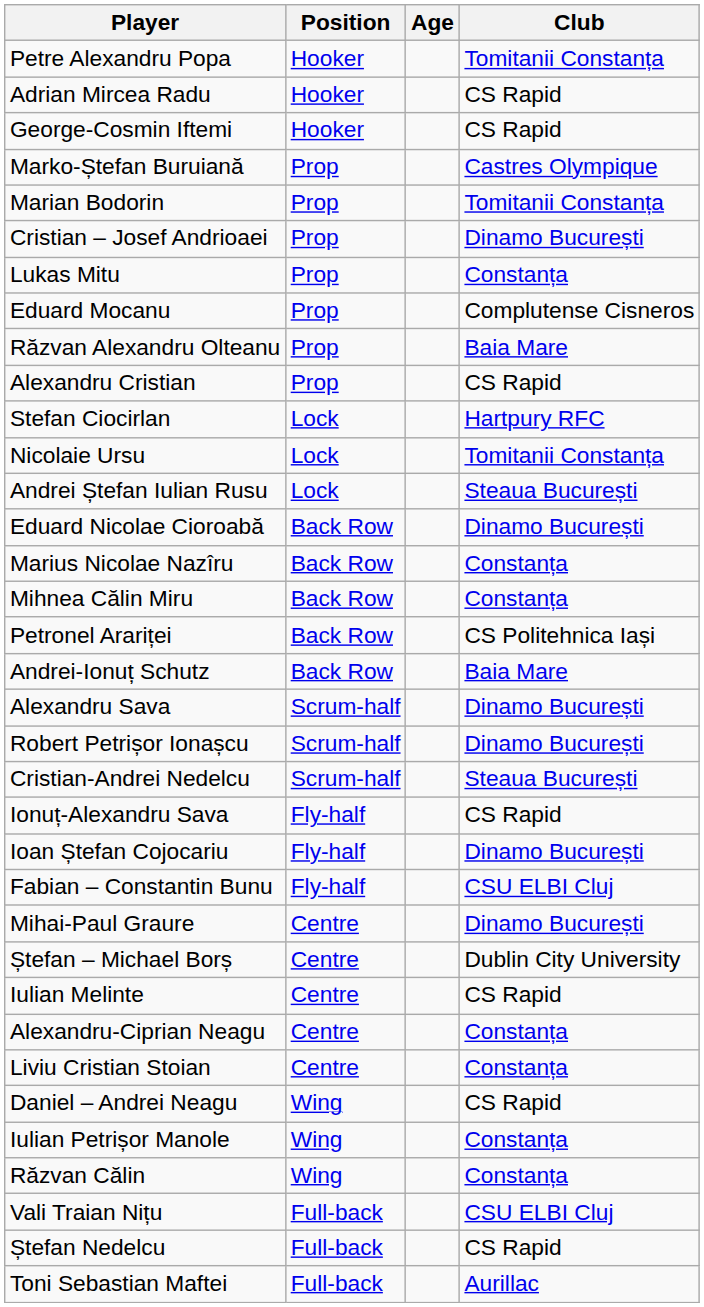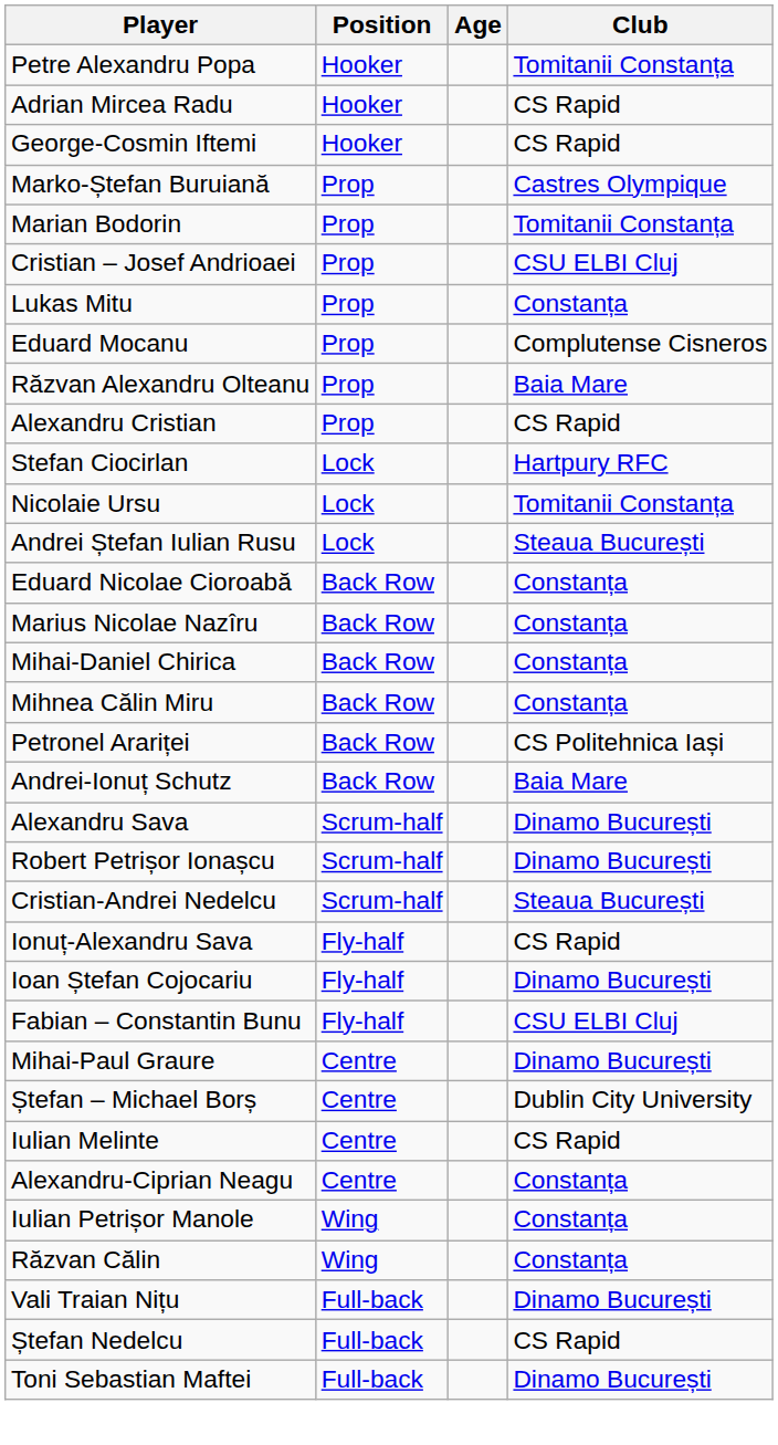 <table class="sortable wikitable">
 <tr>
 <th>Player</th>
 <th>Position</th>
 <th>Age</th>
 <th>Club</th>
 </tr>
 <tr>
 <td>Petre Alexandru Popa</td>
 <td><a href='#'>Hooker</a></td>
 <td></td>
 <td> <a href='#'>Tomitanii Constanța</a></td>
 </tr>
 <tr>
 <td>Adrian Mircea Radu</td>
 <td><a href='#'>Hooker</a></td>
 <td></td>
 <td> CS Rapid</td>
 </tr>
 <tr>
 <td>George-Cosmin Iftemi</td>
 <td><a href='#'>Hooker</a></td>
 <td></td>
 <td> CS Rapid</td>
 </tr>
 <tr>
 <td>Marko-Ștefan Buruiană</td>
 <td><a href='#'>Prop</a></td>
 <td></td>
 <td> <a href='#'>Castres Olympique</a></td>
 </tr>
 <tr>
 <td>Marian Bodorin</td>
 <td><a href='#'>Prop</a></td>
 <td></td>
 <td> <a href='#'>Tomitanii Constanța</a></td>
 </tr>
 <tr>
 <td>Cristian – Josef Andrioaei</td>
 <td><a href='#'>Prop</a></td>
 <td></td>
-<td> <a href='#'>Dinamo București</a></td>
+<td> <a href='#'>CSU ELBI Cluj</a></td>
 </tr>
 <tr>
 <td>Lukas Mitu</td>
 <td><a href='#'>Prop</a></td>
 <td></td>
 <td> <a href='#'>Constanța</a></td>
 </tr>
 <tr>
 <td>Eduard Mocanu</td>
 <td><a href='#'>Prop</a></td>
 <td></td>
 <td> Complutense Cisneros</td>
 </tr>
 <tr>
 <td>Răzvan Alexandru Olteanu</td>
 <td><a href='#'>Prop</a></td>
 <td></td>
 <td> <a href='#'>Baia Mare</a></td>
 </tr>
 <tr>
 <td>Alexandru Cristian</td>
 <td><a href='#'>Prop</a></td>
 <td></td>
 <td> CS Rapid</td>
 </tr>
 <tr>
 <td>Stefan Ciocirlan</td>
 <td><a href='#'>Lock</a></td>
 <td></td>
 <td> <a href='#'>Hartpury RFC</a></td>
 </tr>
 <tr>
 <td>Nicolaie Ursu</td>
 <td><a href='#'>Lock</a></td>
 <td></td>
 <td> <a href='#'>Tomitanii Constanța</a></td>
 </tr>
 <tr>
 <td>Andrei Ștefan Iulian Rusu</td>
 <td><a href='#'>Lock</a></td>
 <td></td>
 <td> <a href='#'>Steaua București</a></td>
 </tr>
 <tr>
 <td>Eduard Nicolae Cioroabă</td>
 <td><a href='#'>Back Row</a></td>
 <td></td>
-<td> <a href='#'>Dinamo București</a></td>
+<td> <a href='#'>Constanța</a></td>
 </tr>
 <tr>
 <td>Marius Nicolae Nazîru</td>
+<td><a href='#'>Back Row</a></td>
+<td></td>
+<td> <a href='#'>Constanța</a></td>
+</tr>
+<tr>
+<td>Mihai-Daniel Chirica</td>
 <td><a href='#'>Back Row</a></td>
 <td></td>
 <td> <a href='#'>Constanța</a></td>
 </tr>
 <tr>
 <td>Mihnea Călin Miru</td>
 <td><a href='#'>Back Row</a></td>
 <td></td>
 <td> <a href='#'>Constanța</a></td>
 </tr>
 <tr>
 <td>Petronel Arariței</td>
 <td><a href='#'>Back Row</a></td>
 <td></td>
 <td> CS Politehnica Iași</td>
 </tr>
 <tr>
 <td>Andrei-Ionuț Schutz</td>
 <td><a href='#'>Back Row</a></td>
 <td></td>
 <td> <a href='#'>Baia Mare</a></td>
 </tr>
 <tr>
 <td>Alexandru Sava</td>
 <td><a href='#'>Scrum-half</a></td>
 <td></td>
 <td> <a href='#'>Dinamo București</a></td>
 </tr>
 <tr>
 <td>Robert Petrișor Ionașcu</td>
 <td><a href='#'>Scrum-half</a></td>
 <td></td>
 <td> <a href='#'>Dinamo București</a></td>
 </tr>
 <tr>
 <td>Cristian-Andrei Nedelcu</td>
 <td><a href='#'>Scrum-half</a></td>
 <td></td>
 <td> <a href='#'>Steaua București</a></td>
 </tr>
 <tr>
 <td>Ionuț-Alexandru Sava</td>
 <td><a href='#'>Fly-half</a></td>
 <td></td>
 <td> CS Rapid</td>
 </tr>
 <tr>
 <td>Ioan Ștefan Cojocariu</td>
 <td><a href='#'>Fly-half</a></td>
 <td></td>
 <td> <a href='#'>Dinamo București</a></td>
 </tr>
 <tr>
 <td>Fabian – Constantin Bunu</td>
 <td><a href='#'>Fly-half</a></td>
 <td></td>
 <td> <a href='#'>CSU ELBI Cluj</a></td>
 </tr>
 <tr>
 <td>Mihai-Paul Graure</td>
 <td><a href='#'>Centre</a></td>
 <td></td>
 <td> <a href='#'>Dinamo București</a></td>
 </tr>
 <tr>
 <td>Ștefan – Michael Borș</td>
 <td><a href='#'>Centre</a></td>
 <td></td>
 <td> Dublin City University</td>
 </tr>
 <tr>
 <td>Iulian Melinte</td>
 <td><a href='#'>Centre</a></td>
 <td></td>
 <td> CS Rapid</td>
 </tr>
 <tr>
 <td>Alexandru-Ciprian Neagu</td>
 <td><a href='#'>Centre</a></td>
 <td></td>
 <td> <a href='#'>Constanța</a></td>
 </tr>
 <tr>
-<td>Liviu Cristian Stoian</td>
-<td><a href='#'>Centre</a></td>
-<td></td>
-<td> <a href='#'>Constanța</a></td>
-</tr>
-<tr>
-<td>Daniel – Andrei Neagu</td>
-<td><a href='#'>Wing</a></td>
-<td></td>
-<td> CS Rapid</td>
-</tr>
-<tr>
 <td>Iulian Petrișor Manole</td>
 <td><a href='#'>Wing</a></td>
 <td></td>
 <td> <a href='#'>Constanța</a></td>
 </tr>
 <tr>
 <td>Răzvan Călin</td>
 <td><a href='#'>Wing</a></td>
 <td></td>
 <td> <a href='#'>Constanța</a></td>
 </tr>
 <tr>
 <td>Vali Traian Nițu</td>
 <td><a href='#'>Full-back</a></td>
 <td></td>
-<td> <a href='#'>CSU ELBI Cluj</a></td>
+<td> <a href='#'>Dinamo București</a></td>
 </tr>
 <tr>
 <td>Ștefan Nedelcu</td>
 <td><a href='#'>Full-back</a></td>
 <td></td>
 <td> CS Rapid</td>
 </tr>
 <tr>
 <td>Toni Sebastian Maftei</td>
 <td><a href='#'>Full-back</a></td>
 <td></td>
-<td> <a href='#'>Aurillac</a></td>
+<td> <a href='#'>Dinamo București</a></td>
 </tr>
 </table>
